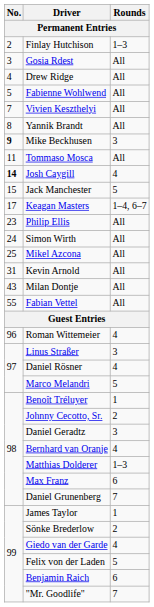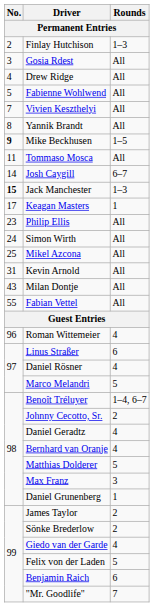 <table class="wikitable" border="1" style="font-size: 85%;">
 <tr>
 <th>No.</th>
 <th>Driver</th>
 <th>Rounds</th>
 </tr>
 <tr>
 <th colspan=3>Permanent Entries</th>
 </tr>
 <tr>
 <td>2</td>
 <td> Finlay Hutchison</td>
 <td>1–3</td>
 </tr>
 <tr>
 <td>3</td>
 <td> <a href='#'>Gosia Rdest</a></td>
 <td>All</td>
 </tr>
 <tr>
 <td>4</td>
 <td> Drew Ridge</td>
 <td>All</td>
 </tr>
 <tr>
 <td>5</td>
 <td> <a href='#'>Fabienne Wohlwend</a></td>
 <td>All</td>
 </tr>
 <tr>
 <td>7</td>
 <td> <a href='#'>Vivien Keszthelyi</a></td>
 <td>All</td>
 </tr>
 <tr>
 <td>8</td>
 <td> Yannik Brandt</td>
 <td>All</td>
 </tr>
 <tr>
 <td><strong>9</strong></td>
 <td> Mike Beckhusen</td>
-<td>3</td>
+<td>1–5</td>
 </tr>
 <tr>
 <td>11</td>
 <td> <a href='#'>Tommaso Mosca</a></td>
 <td>All</td>
 </tr>
 <tr>
-<td><strong>14</strong></td>
+<td>14</td>
 <td> <a href='#'>Josh Caygill</a></td>
-<td>4</td>
+<td>6–7</td>
 </tr>
 <tr>
-<td>15</td>
+<td><strong>15</strong></td>
 <td> Jack Manchester</td>
-<td>5</td>
+<td>1–3</td>
 </tr>
 <tr>
 <td>17</td>
 <td> <a href='#'>Keagan Masters</a></td>
-<td>1–4, 6–7</td>
+<td>1</td>
 </tr>
 <tr>
 <td>23</td>
 <td> <a href='#'>Philip Ellis</a></td>
 <td>All</td>
 </tr>
 <tr>
 <td>24</td>
 <td> Simon Wirth</td>
 <td>All</td>
 </tr>
 <tr>
 <td>25</td>
 <td> <a href='#'>Mikel Azcona</a></td>
 <td>All</td>
 </tr>
 <tr>
 <td>31</td>
 <td> Kevin Arnold</td>
 <td>All</td>
 </tr>
 <tr>
 <td>43</td>
 <td> Milan Dontje</td>
 <td>All</td>
 </tr>
 <tr>
 <td>55</td>
 <td> <a href='#'>Fabian Vettel</a></td>
 <td>All</td>
 </tr>
 <tr>
 <th colspan=3>Guest Entries</th>
 </tr>
 <tr>
 <td>96</td>
 <td> Roman Wittemeier</td>
 <td>4</td>
 </tr>
 <tr>
 <td rowspan=3>97</td>
 <td> <a href='#'>Linus Straßer</a></td>
-<td>3</td>
+<td>6</td>
 </tr>
 <tr>
 <td> Daniel Rösner</td>
 <td>4</td>
 </tr>
 <tr>
 <td> <a href='#'>Marco Melandri</a></td>
 <td>5</td>
 </tr>
 <tr>
 <td rowspan=7>98</td>
 <td> <a href='#'>Benoît Tréluyer</a></td>
-<td>1</td>
+<td>1–4, 6–7</td>
 </tr>
 <tr>
 <td> <a href='#'>Johnny Cecotto, Sr.</a></td>
 <td>2</td>
 </tr>
 <tr>
 <td> Daniel Geradtz</td>
-<td>3</td>
+<td>4</td>
 </tr>
 <tr>
 <td> <a href='#'>Bernhard van Oranje</a></td>
 <td>4</td>
 </tr>
 <tr>
 <td> <a href='#'>Matthias Dolderer</a></td>
-<td>1–3</td>
+<td>5</td>
 </tr>
 <tr>
 <td> <a href='#'>Max Franz</a></td>
-<td>6</td>
+<td>3</td>
 </tr>
 <tr>
 <td> Daniel Grunenberg</td>
-<td>7</td>
+<td>1</td>
 </tr>
 <tr>
 <td rowspan=6>99</td>
 <td> James Taylor</td>
-<td>1</td>
+<td>2</td>
 </tr>
 <tr>
 <td> Sönke Brederlow</td>
 <td>2</td>
 </tr>
 <tr>
 <td> <a href='#'>Giedo van der Garde</a></td>
 <td>4</td>
 </tr>
 <tr>
 <td> Felix von der Laden</td>
 <td>5</td>
 </tr>
 <tr>
 <td> <a href='#'>Benjamin Raich</a></td>
 <td>6</td>
 </tr>
 <tr>
 <td> "Mr. Goodlife"</td>
 <td>7</td>
 </tr>
 </table>
